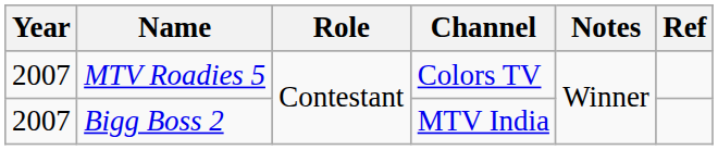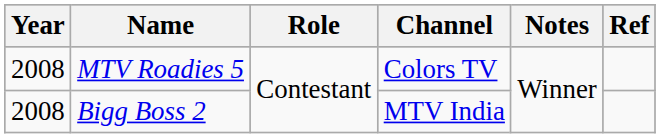 <table class="wikitable">
 <tr>
 <th>Year</th>
 <th>Name</th>
 <th>Role</th>
 <th>Channel</th>
 <th>Notes</th>
 <th>Ref</th>
 </tr>
 <tr>
-<td>2007</td>
+<td>2008</td>
 <td><em><a href='#'>MTV Roadies 5</a></em></td>
 <td rowspan="2">Contestant</td>
 <td><a href='#'>Colors TV</a></td>
 <td rowspan="2">Winner</td>
 <td style="text-align:center;"></td>
 </tr>
 <tr>
-<td>2007</td>
+<td>2008</td>
 <td><em><a href='#'>Bigg Boss 2</a></em></td>
 <td><a href='#'>MTV India</a></td>
 <td style="text-align:center;"></td>
 </tr>
 </table>
